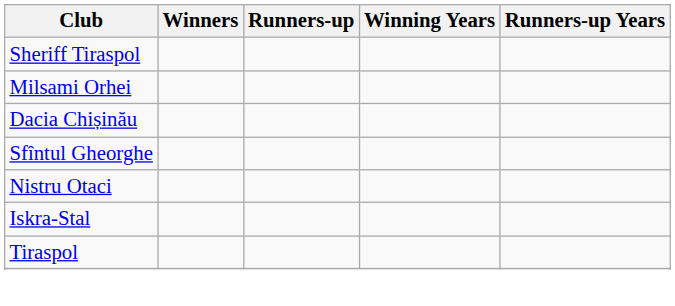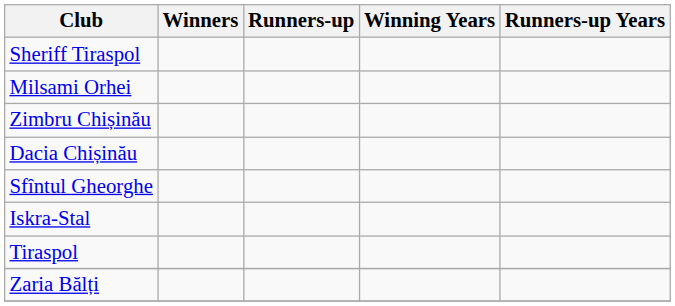 <table class=wikitable>
 <tr>
 <th style="text-align:center">Club</th>
 <th style="text-align:center">Winners</th>
 <th style="text-align:center">Runners-up</th>
 <th style="text-align:center">Winning Years</th>
 <th style="text-align:center">Runners-up Years</th>
 </tr>
 <tr>
 <td><a href='#'>Sheriff Tiraspol</a></td>
 <td></td>
 <td></td>
 <td></td>
 <td></td>
 </tr>
 <tr>
 <td><a href='#'>Milsami Orhei</a></td>
 <td></td>
 <td></td>
 <td></td>
 <td></td>
 </tr>
 <tr>
+<td><a href='#'>Zimbru Chișinău</a></td>
+<td></td>
+<td></td>
+<td></td>
+<td></td>
+</tr>
+<tr>
 <td><a href='#'>Dacia Chișinău</a></td>
 <td></td>
 <td></td>
 <td></td>
 <td></td>
 </tr>
 <tr>
 <td><a href='#'>Sfîntul Gheorghe</a></td>
-<td></td>
-<td></td>
-<td></td>
-<td></td>
-</tr>
-<tr>
-<td><a href='#'>Nistru Otaci</a></td>
 <td></td>
 <td></td>
 <td></td>
 <td></td>
 </tr>
 <tr>
 <td><a href='#'>Iskra-Stal</a></td>
 <td></td>
 <td></td>
 <td></td>
 <td></td>
 </tr>
 <tr>
 <td><a href='#'>Tiraspol</a></td>
 <td></td>
 <td></td>
 <td></td>
 <td></td>
 </tr>
 <tr>
 </tr>
 <tr>
+<td><a href='#'>Zaria Bălți</a></td>
+<td></td>
+<td></td>
+<td></td>
+<td></td>
+</tr>
+<tr>
 </tr>
 </table>
